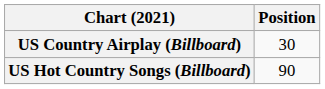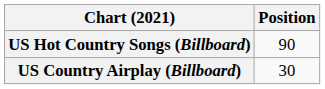 <table class="wikitable sortable plainrowheaders" style="text-align:center">
 <tr>
 <th>Chart (2021)</th>
 <th>Position</th>
 </tr>
 <tr>
+<th scope="row">US Hot Country Songs (<em>Billboard</em>)</th>
+<td>90</td>
+</tr>
+<tr>
 <th scope="row">US Country Airplay (<em>Billboard</em>)</th>
 <td>30</td>
 </tr>
-<tr>
-<th scope="row">US Hot Country Songs (<em>Billboard</em>)</th>
-<td>90</td>
-</tr>
 </table>
